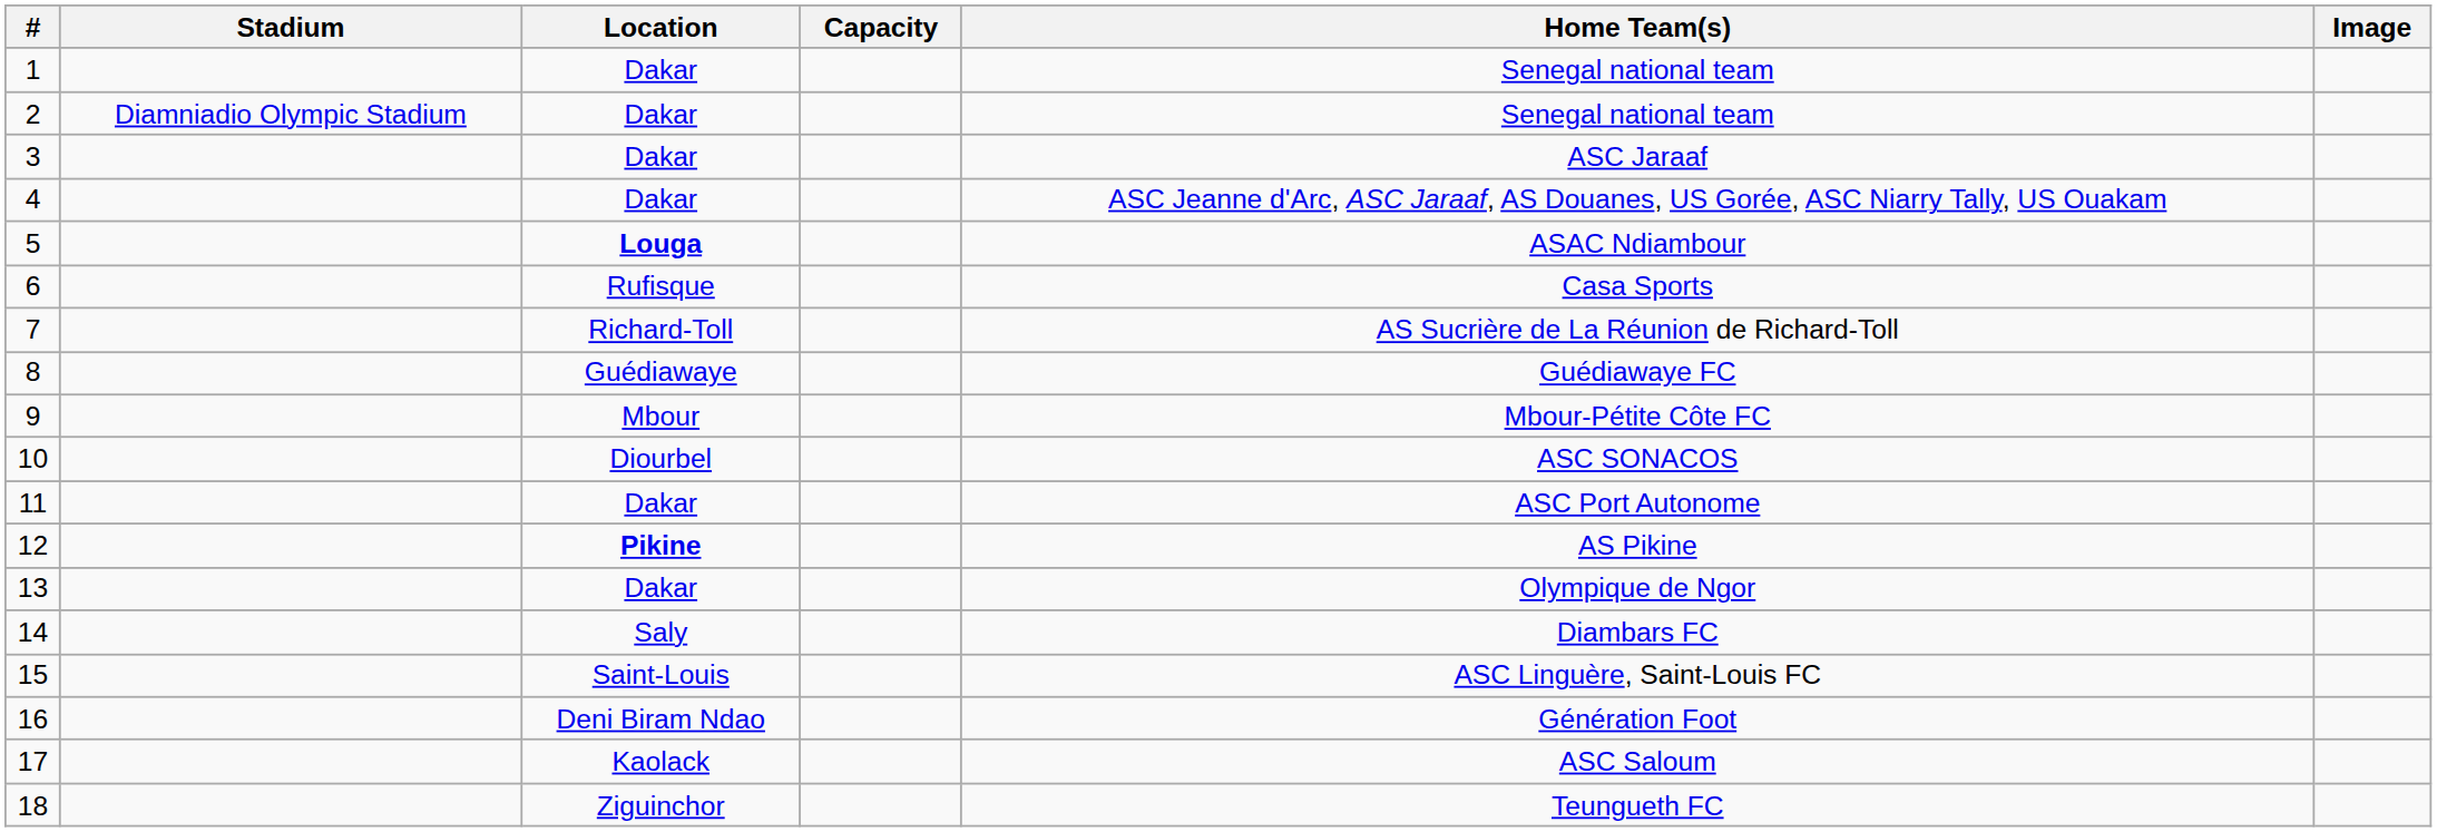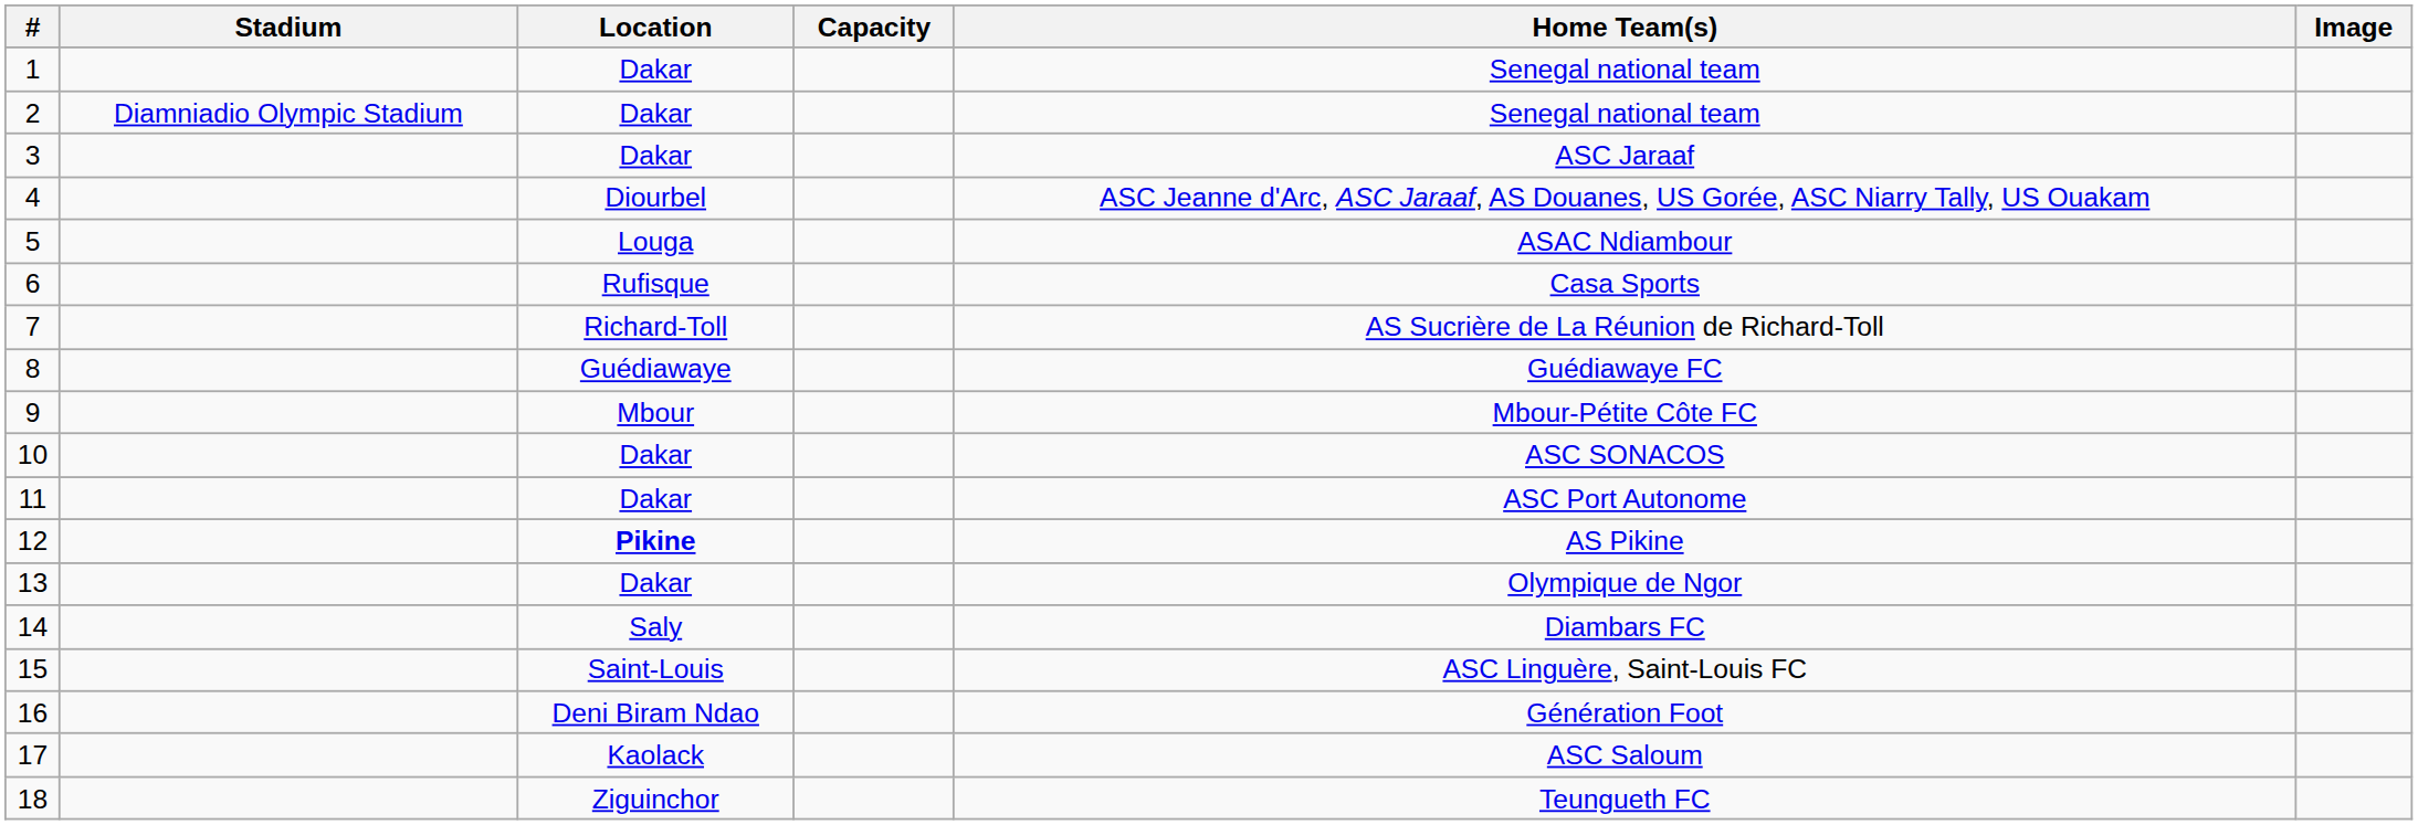 <table class="wikitable sortable" style="width:76%; text-align:center; background:#f9f9f9; font-size:85%;">
 <tr>
 <th>#</th>
 <th>Stadium</th>
 <th>Location</th>
 <th>Capacity</th>
 <th>Home Team(s)</th>
 <th>Image</th>
 </tr>
 <tr>
 <td style="text-align:center;">1</td>
 <td></td>
 <td style="text-align:center;"><a href='#'>Dakar</a></td>
 <td style="text-align:center;"></td>
 <td><a href='#'>Senegal national team</a></td>
 <td></td>
 </tr>
 <tr>
 <td style="text-align:center;">2</td>
 <td><a href='#'>Diamniadio Olympic Stadium</a></td>
 <td style="text-align:center;"><a href='#'>Dakar</a></td>
 <td style="text-align:center;"></td>
 <td><a href='#'>Senegal national team</a></td>
 <td></td>
 </tr>
 <tr>
 <td style="text-align:center;">3</td>
 <td></td>
 <td style="text-align:center;"><a href='#'>Dakar</a></td>
 <td style="text-align:center;"></td>
 <td><a href='#'>ASC Jaraaf</a></td>
 <td></td>
 </tr>
 <tr>
 <td style="text-align:center;">4</td>
 <td></td>
-<td style="text-align:center;"><a href='#'>Dakar</a></td>
+<td style="text-align:center;"><a href='#'>Diourbel</a></td>
 <td style="text-align:center;"></td>
 <td><a href='#'>ASC Jeanne d'Arc</a>, <em><a href='#'>ASC Jaraaf</a></em>, <a href='#'>AS Douanes</a>, <a href='#'>US Gorée</a>, <a href='#'>ASC Niarry Tally</a>, <a href='#'>US Ouakam</a></td>
 <td></td>
 </tr>
 <tr>
 <td style="text-align:center;">5</td>
 <td></td>
-<td style="text-align:center;"><strong><a href='#'>Louga</a></strong></td>
+<td style="text-align:center;"><a href='#'>Louga</a></td>
 <td style="text-align:center;"></td>
 <td><a href='#'>ASAC Ndiambour</a></td>
 <td></td>
 </tr>
 <tr>
 <td style="text-align:center;">6</td>
 <td></td>
 <td style="text-align:center;"><a href='#'>Rufisque</a></td>
 <td style="text-align:center;"></td>
 <td><a href='#'>Casa Sports</a></td>
 <td></td>
 </tr>
 <tr>
 <td style="text-align:center;">7</td>
 <td></td>
 <td style="text-align:center;"><a href='#'>Richard-Toll</a></td>
 <td style="text-align:center;"></td>
 <td><a href='#'>AS Sucrière de La Réunion</a> de Richard-Toll</td>
 <td></td>
 </tr>
 <tr>
 <td style="text-align:center;">8</td>
 <td></td>
 <td style="text-align:center;"><a href='#'>Guédiawaye</a></td>
 <td style="text-align:center;"></td>
 <td><a href='#'>Guédiawaye FC</a></td>
 <td></td>
 </tr>
 <tr>
 <td style="text-align:center;">9</td>
 <td></td>
 <td style="text-align:center;"><a href='#'>Mbour</a></td>
 <td style="text-align:center;"></td>
 <td><a href='#'>Mbour-Pétite Côte FC</a></td>
 <td></td>
 </tr>
 <tr>
 <td style="text-align:center;">10</td>
 <td></td>
-<td style="text-align:center;"><a href='#'>Diourbel</a></td>
+<td style="text-align:center;"><a href='#'>Dakar</a></td>
 <td style="text-align:center;"></td>
 <td><a href='#'>ASC SONACOS</a></td>
 <td></td>
 </tr>
 <tr>
 <td style="text-align:center;">11</td>
 <td></td>
 <td style="text-align:center;"><a href='#'>Dakar</a></td>
 <td style="text-align:center;"></td>
 <td><a href='#'>ASC Port Autonome</a></td>
 <td></td>
 </tr>
 <tr>
 <td style="text-align:center;">12</td>
 <td></td>
 <td style="text-align:center;"><strong><a href='#'>Pikine</a></strong></td>
 <td style="text-align:center;"></td>
 <td><a href='#'>AS Pikine</a></td>
 <td></td>
 </tr>
 <tr>
 <td style="text-align:center;">13</td>
 <td></td>
 <td style="text-align:center;"><a href='#'>Dakar</a></td>
 <td style="text-align:center;"></td>
 <td><a href='#'>Olympique de Ngor</a></td>
 <td></td>
 </tr>
 <tr>
 <td style="text-align:center;">14</td>
 <td></td>
 <td style="text-align:center;"><a href='#'>Saly</a></td>
 <td style="text-align:center;"></td>
 <td><a href='#'>Diambars FC</a></td>
 <td></td>
 </tr>
 <tr>
 <td style="text-align:center;">15</td>
 <td></td>
 <td style="text-align:center;"><a href='#'>Saint-Louis</a></td>
 <td style="text-align:center;"></td>
 <td><a href='#'>ASC Linguère</a>, Saint-Louis FC</td>
 <td></td>
 </tr>
 <tr>
 <td style="text-align:center;">16</td>
 <td></td>
 <td style="text-align:center;"><a href='#'>Deni Biram Ndao</a></td>
 <td style="text-align:center;"></td>
 <td><a href='#'>Génération Foot</a></td>
 <td></td>
 </tr>
 <tr>
 <td style="text-align:center;">17</td>
 <td></td>
 <td style="text-align:center;"><a href='#'>Kaolack</a></td>
 <td style="text-align:center;"></td>
 <td><a href='#'>ASC Saloum</a></td>
 <td></td>
 </tr>
 <tr>
 <td style="text-align:center;">18</td>
 <td></td>
 <td style="text-align:center;"><a href='#'>Ziguinchor</a></td>
 <td style="text-align:center;"></td>
 <td><a href='#'>Teungueth FC</a></td>
 <td></td>
 </tr>
 </table>
